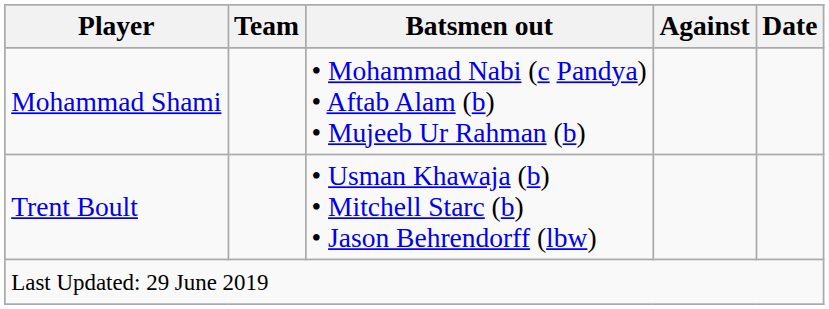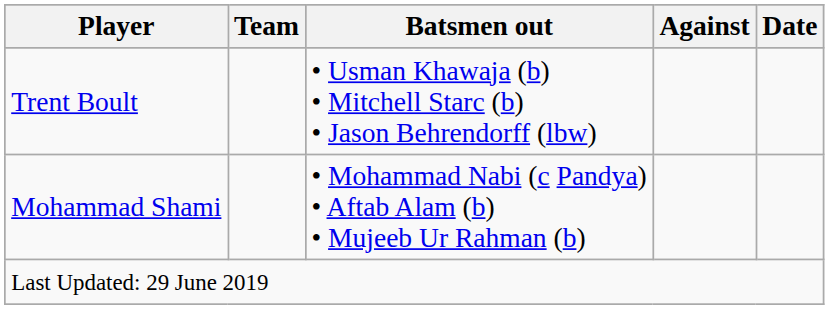 <table class="wikitable sortable" style="text-align:left">
 <tr>
 <th class="unsortable">Player</th>
 <th>Team</th>
 <th>Batsmen out</th>
 <th>Against</th>
 <th class="unsortable">Date</th>
 </tr>
 <tr>
+<td style="text-align:left"><a href='#'>Trent Boult</a></td>
+<td style="text-align:left"></td>
+<td style="text-align:left">• <a href='#'>Usman Khawaja</a> (<a href='#'>b</a>)<br> • <a href='#'>Mitchell Starc</a> (<a href='#'>b</a>)<br> • <a href='#'>Jason Behrendorff</a> (<a href='#'>lbw</a>)</td>
+<td style="text-align:left"></td>
+<td></td>
+</tr>
+<tr>
 <td style="text-align:left"><a href='#'>Mohammad Shami</a></td>
 <td style="text-align:left"></td>
 <td style="text-align:left">• <a href='#'>Mohammad Nabi</a> (<a href='#'>c</a> <a href='#'>Pandya</a>)<br> • <a href='#'>Aftab Alam</a> (<a href='#'>b</a>)<br> • <a href='#'>Mujeeb Ur Rahman</a> (<a href='#'>b</a>)</td>
 <td style="text-align:left"></td>
 <td></td>
 </tr>
 <tr>
-<td style="text-align:left"><a href='#'>Trent Boult</a></td>
-<td style="text-align:left"></td>
-<td style="text-align:left">• <a href='#'>Usman Khawaja</a> (<a href='#'>b</a>)<br> • <a href='#'>Mitchell Starc</a> (<a href='#'>b</a>)<br> • <a href='#'>Jason Behrendorff</a> (<a href='#'>lbw</a>)</td>
-<td style="text-align:left"></td>
-<td></td>
-</tr>
-<tr>
 <td colspan="5"><small>Last Updated: 29 June 2019</small></td>
 </tr>
 </table>
